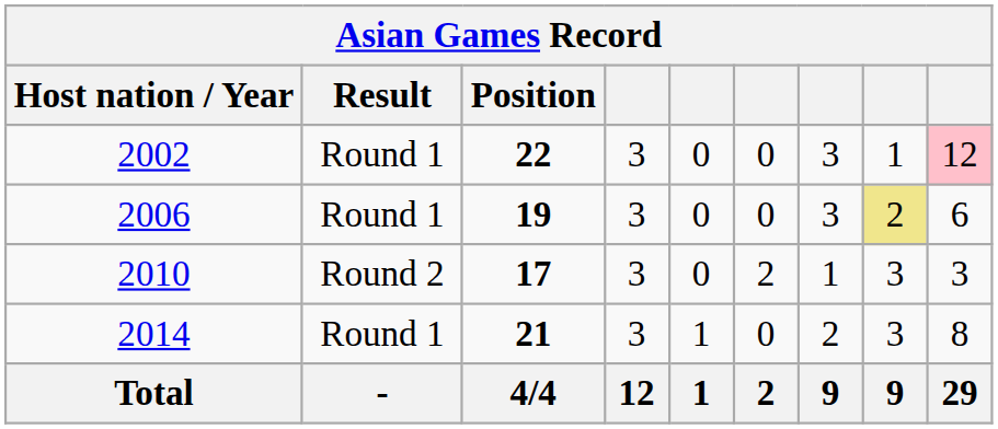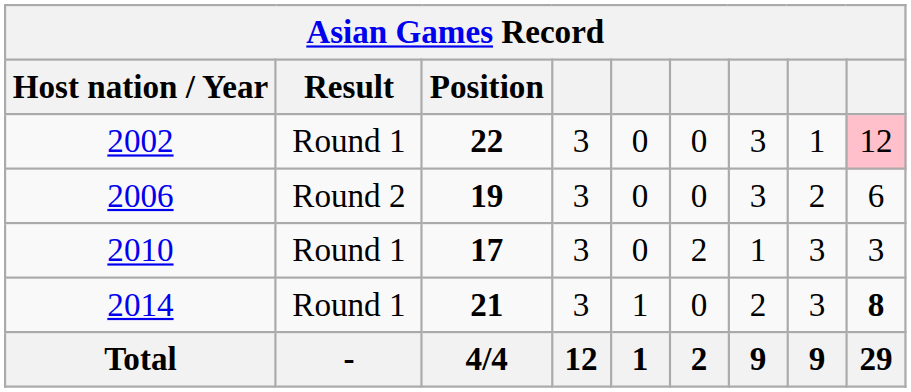 <table class="wikitable" style="text-align: center;font-size:95%;">
 <tr>
 <th colspan=9><a href='#'>Asian Games</a> Record</th>
 </tr>
 <tr>
 <th>Host nation / Year</th>
 <th width="60">Result</th>
 <th>Position</th>
 <th width=20></th>
 <th width=20></th>
 <th width=20></th>
 <th width=20></th>
 <th width=20></th>
 <th width=20></th>
 </tr>
 <tr>
 <td> <a href='#'>2002</a></td>
 <td>Round 1</td>
 <td><strong>22</strong></td>
 <td>3</td>
 <td>0</td>
 <td>0</td>
 <td>3</td>
 <td>1</td>
 <td style="background: pink;">12</td>
 </tr>
 <tr>
 <td> <a href='#'>2006</a></td>
-<td>Round 1</td>
+<td>Round 2</td>
 <td><strong>19</strong></td>
 <td>3</td>
 <td>0</td>
 <td>0</td>
 <td>3</td>
-<td style="background: khaki;">2</td>
+<td>2</td>
 <td>6</td>
 </tr>
 <tr>
 <td> <a href='#'>2010</a></td>
-<td>Round 2</td>
+<td>Round 1</td>
 <td><strong>17</strong></td>
 <td>3</td>
 <td>0</td>
 <td>2</td>
 <td>1</td>
 <td>3</td>
 <td>3</td>
 </tr>
 <tr>
 <td> <a href='#'>2014</a></td>
 <td>Round 1</td>
 <td><strong>21</strong></td>
 <td>3</td>
 <td>1</td>
 <td>0</td>
 <td>2</td>
 <td>3</td>
-<td>8</td>
+<td><strong>8</strong></td>
 </tr>
 <tr>
 <th><strong>Total</strong></th>
 <th>-</th>
 <th>4/4</th>
 <th>12</th>
 <th>1</th>
 <th>2</th>
 <th>9</th>
 <th>9</th>
 <th>29</th>
 </tr>
 </table>
